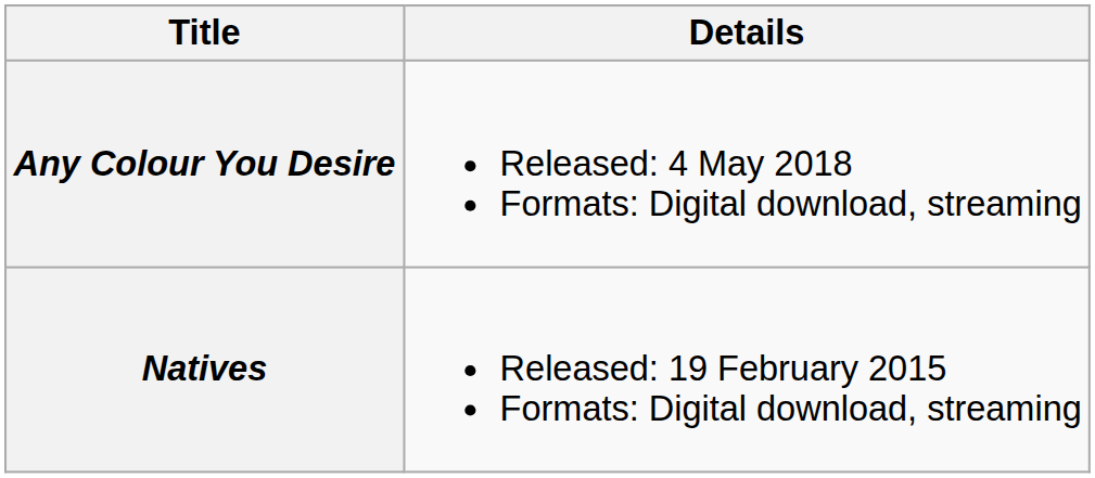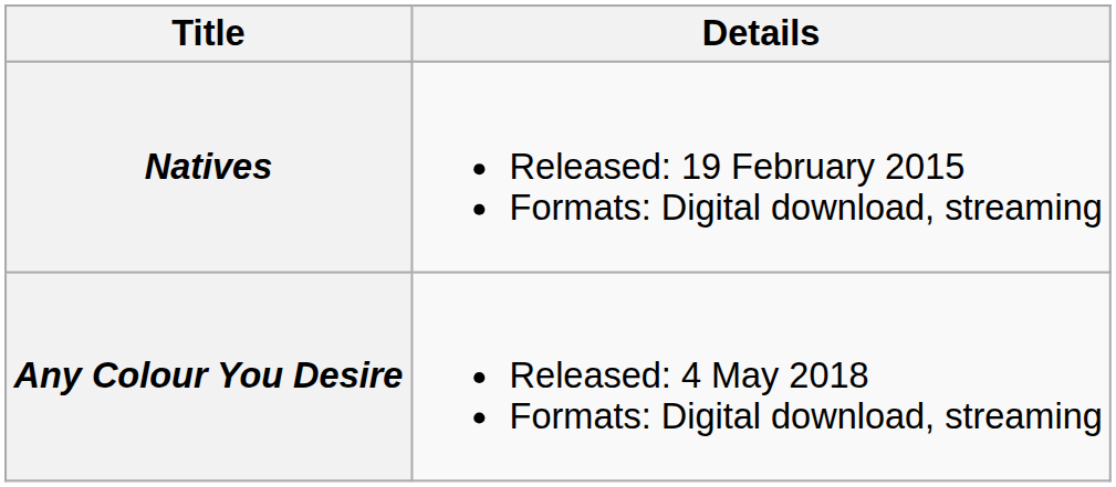 <table class="wikitable plainrowheaders" style"text-align:center;">
 <tr>
 <th>Title</th>
 <th>Details</th>
 </tr>
 <tr>
+<th scope="row"><em>Natives</em></th>
+<td><br><ul><li>Released: 19 February 2015</li><li>Formats: Digital download, streaming</li></ul></td>
+</tr>
+<tr>
 <th scope="row"><em>Any Colour You Desire</em></th>
 <td><br><ul><li>Released: 4 May 2018</li><li>Formats: Digital download, streaming</li></ul></td>
 </tr>
-<tr>
-<th scope="row"><em>Natives</em></th>
-<td><br><ul><li>Released: 19 February 2015</li><li>Formats: Digital download, streaming</li></ul></td>
-</tr>
 </table>
